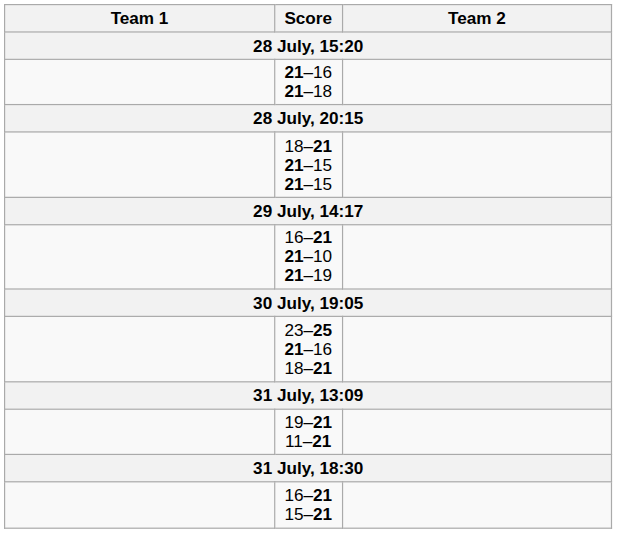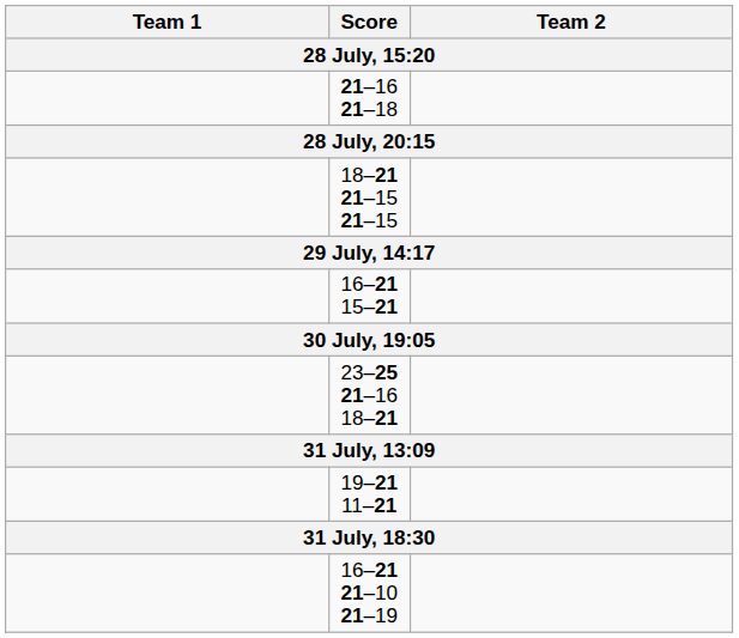 <table class="wikitable" style="text-align: center; font-size:90% ">
 <tr>
 <th align="right" width="220">Team 1</th>
 <th width="50">Score</th>
 <th align="left" width="220">Team 2</th>
 </tr>
 <tr>
 <th colspan=3>28 July, 15:20</th>
 </tr>
 <tr>
 <td align=right><strong></strong></td>
 <td align=center><strong>21</strong>–16<br><strong>21</strong>–18</td>
 <td align=left></td>
 </tr>
 <tr>
 <th colspan=3>28 July, 20:15</th>
 </tr>
 <tr>
 <td align=right><strong></strong></td>
 <td align=center>18–<strong>21</strong><br><strong>21</strong>–15<br><strong>21</strong>–15</td>
 <td align=left></td>
 </tr>
 <tr>
 <th colspan=3>29 July, 14:17</th>
 </tr>
 <tr>
-<td align=right><strong></strong></td>
-<td align=center>16–<strong>21</strong><br><strong>21</strong>–10<br><strong>21</strong>–19</td>
-<td align=left></td>
+<td align=right></td>
+<td align=center>16–<strong>21</strong><br>15–<strong>21</strong></td>
+<td align=left><strong></strong></td>
 </tr>
 <tr>
 <th colspan=3>30 July, 19:05</th>
 </tr>
 <tr>
 <td align=right></td>
 <td align=center>23–<strong>25</strong><br><strong>21</strong>–16<br>18–<strong>21</strong></td>
 <td align=left><strong></strong></td>
 </tr>
 <tr>
 <th colspan=3>31 July, 13:09</th>
 </tr>
 <tr>
 <td align=right></td>
 <td align=center>19–<strong>21</strong><br>11–<strong>21</strong></td>
 <td align=left><strong></strong></td>
 </tr>
 <tr>
 <th colspan=3>31 July, 18:30</th>
 </tr>
 <tr>
-<td align=right></td>
-<td align=center>16–<strong>21</strong><br>15–<strong>21</strong></td>
-<td align=left><strong></strong></td>
+<td align=right><strong></strong></td>
+<td align=center>16–<strong>21</strong><br><strong>21</strong>–10<br><strong>21</strong>–19</td>
+<td align=left></td>
 </tr>
 </table>
